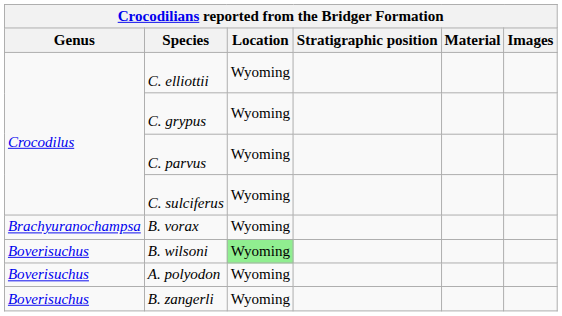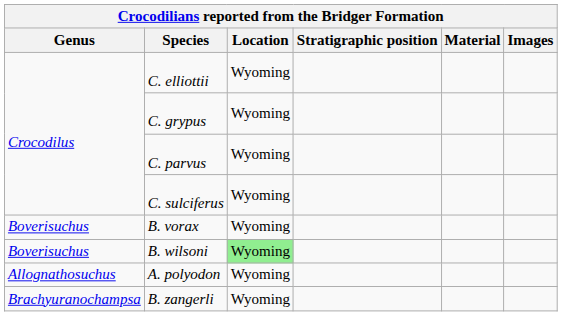 <table class="wikitable sortable mw-collapsible">
 <tr>
 <th colspan="7" style="text-align:center;"><strong><a href='#'>Crocodilians</a> reported from the Bridger Formation</strong></th>
 </tr>
 <tr>
 <th>Genus</th>
 <th>Species</th>
 <th>Location</th>
 <th>Stratigraphic position</th>
 <th>Material</th>
 <th>Images</th>
 </tr>
 <tr>
 <td rowspan=4><br><em><a href='#'>Crocodilus</a></em></td>
 <td><br><em>C. elliottii</em></td>
 <td>Wyoming</td>
 <td></td>
 <td></td>
 <td></td>
 </tr>
 <tr>
 <td><br><em>C. grypus</em></td>
 <td>Wyoming</td>
 <td></td>
 <td></td>
 <td></td>
 </tr>
 <tr>
 <td><br><em>C. parvus</em></td>
 <td>Wyoming</td>
 <td></td>
 <td></td>
 <td></td>
 </tr>
 <tr>
 <td><br><em>C. sulciferus</em></td>
 <td>Wyoming</td>
 <td></td>
 <td></td>
 <td></td>
 </tr>
 <tr>
-<td><em><a href='#'>Brachyuranochampsa</a></em></td>
+<td><em><a href='#'>Boverisuchus</a></em></td>
 <td><em>B. vorax</em></td>
 <td>Wyoming</td>
 <td></td>
 <td></td>
 <td></td>
 </tr>
 <tr>
 <td><em><a href='#'>Boverisuchus</a></em></td>
 <td><em>B. wilsoni</em></td>
 <td style="background: lightgreen;">Wyoming</td>
 <td></td>
 <td></td>
 <td></td>
 </tr>
 <tr>
-<td><em><a href='#'>Boverisuchus</a></em></td>
+<td><em><a href='#'>Allognathosuchus</a></em></td>
 <td><em>A. polyodon</em></td>
 <td>Wyoming</td>
 <td></td>
 <td></td>
 <td></td>
 </tr>
 <tr>
-<td><em><a href='#'>Boverisuchus</a></em></td>
+<td><em><a href='#'>Brachyuranochampsa</a></em></td>
 <td><em>B. zangerli</em></td>
 <td>Wyoming</td>
 <td></td>
 <td></td>
 <td></td>
 </tr>
 </table>
